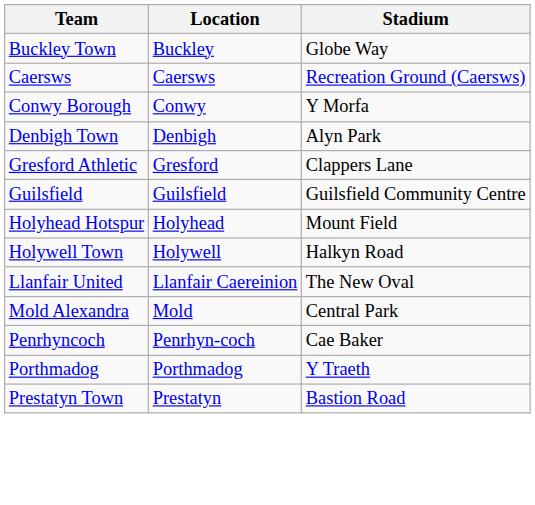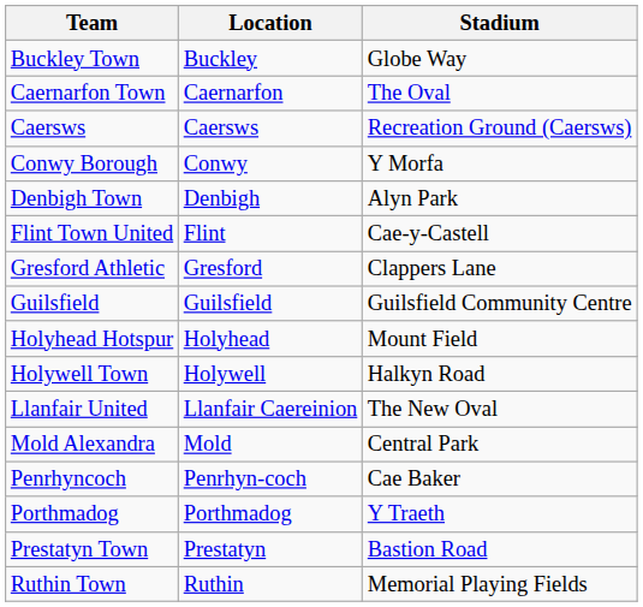 <table class="wikitable sortable">
 <tr>
 <th>Team</th>
 <th>Location</th>
 <th>Stadium</th>
 </tr>
 <tr>
 <td><a href='#'>Buckley Town</a></td>
 <td><a href='#'>Buckley</a></td>
 <td>Globe Way</td>
+</tr>
+<tr>
+<td><a href='#'>Caernarfon Town</a></td>
+<td><a href='#'>Caernarfon</a></td>
+<td><a href='#'>The Oval</a></td>
 </tr>
 <tr>
 <td><a href='#'>Caersws</a></td>
 <td><a href='#'>Caersws</a></td>
 <td><a href='#'>Recreation Ground (Caersws)</a></td>
 </tr>
 <tr>
 <td><a href='#'>Conwy Borough</a></td>
 <td><a href='#'>Conwy</a></td>
 <td>Y Morfa</td>
 </tr>
 <tr>
 <td><a href='#'>Denbigh Town</a></td>
 <td><a href='#'>Denbigh</a></td>
 <td>Alyn Park</td>
+</tr>
+<tr>
+<td><a href='#'>Flint Town United</a></td>
+<td><a href='#'>Flint</a></td>
+<td>Cae-y-Castell</td>
 </tr>
 <tr>
 <td><a href='#'>Gresford Athletic</a></td>
 <td><a href='#'>Gresford</a></td>
 <td>Clappers Lane</td>
 </tr>
 <tr>
 <td><a href='#'>Guilsfield</a></td>
 <td><a href='#'>Guilsfield</a></td>
 <td>Guilsfield Community Centre</td>
 </tr>
 <tr>
 <td><a href='#'>Holyhead Hotspur</a></td>
 <td><a href='#'>Holyhead</a></td>
 <td>Mount Field</td>
 </tr>
 <tr>
 <td><a href='#'>Holywell Town</a></td>
 <td><a href='#'>Holywell</a></td>
 <td>Halkyn Road</td>
 </tr>
 <tr>
 <td><a href='#'>Llanfair United</a></td>
 <td><a href='#'>Llanfair Caereinion</a></td>
 <td>The New Oval</td>
 </tr>
 <tr>
 <td><a href='#'>Mold Alexandra</a></td>
 <td><a href='#'>Mold</a></td>
 <td>Central Park</td>
 </tr>
 <tr>
 <td><a href='#'>Penrhyncoch</a></td>
 <td><a href='#'>Penrhyn-coch</a></td>
 <td>Cae Baker</td>
 </tr>
 <tr>
 <td><a href='#'>Porthmadog</a></td>
 <td><a href='#'>Porthmadog</a></td>
 <td><a href='#'>Y Traeth</a></td>
 </tr>
 <tr>
 <td><a href='#'>Prestatyn Town</a></td>
 <td><a href='#'>Prestatyn</a></td>
 <td><a href='#'>Bastion Road</a></td>
 </tr>
+<tr>
+<td><a href='#'>Ruthin Town</a></td>
+<td><a href='#'>Ruthin</a></td>
+<td>Memorial Playing Fields</td>
+</tr>
 </table>
